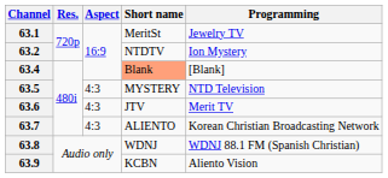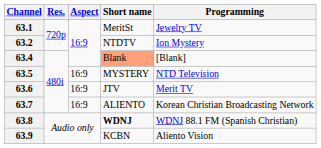 <table class="wikitable">
 <tr>
 <th scope = "col"><a href='#'>Channel</a></th>
 <th scope = "col"><a href='#'>Res.</a></th>
 <th scope = "col"><a href='#'>Aspect</a></th>
 <th scope = "col">Short name</th>
 <th scope = "col">Programming</th>
 </tr>
 <tr>
 <th scope = "row">63.1</th>
 <td rowspan=2><a href='#'>720p</a></td>
 <td rowspan=3><a href='#'>16:9</a></td>
 <td>MeritSt</td>
 <td><a href='#'>Jewelry TV</a></td>
 </tr>
 <tr>
 <th scope = "row">63.2</th>
 <td>NTDTV</td>
 <td><a href='#'>Ion Mystery</a></td>
 </tr>
 <tr>
 <th scope = "row">63.4</th>
 <td rowspan=4><a href='#'>480i</a></td>
 <td style="background: lightsalmon;">Blank</td>
 <td>[Blank]</td>
 </tr>
 <tr>
 <th scope = "row">63.5</th>
-<td>4:3</td>
+<td>16:9</td>
 <td>MYSTERY</td>
 <td><a href='#'>NTD Television</a> </td>
 </tr>
 <tr>
 <th scope = "row">63.6</th>
-<td>4:3</td>
+<td>16:9</td>
 <td>JTV</td>
 <td><a href='#'>Merit TV</a></td>
 </tr>
 <tr>
 <th scope = "row">63.7</th>
-<td>4:3</td>
+<td>16:9</td>
 <td>ALIENTO</td>
 <td>Korean Christian Broadcasting Network</td>
 </tr>
 <tr>
 <th scope = "row">63.8</th>
 <td colspan="2" rowspan="2" style="text-align: center;"><em>Audio only</em></td>
-<td>WDNJ</td>
+<td><strong>WDNJ</strong></td>
 <td><a href='#'>WDNJ</a> 88.1 FM (Spanish Christian)</td>
 </tr>
 <tr>
 <th scope = "row">63.9</th>
 <td>KCBN</td>
 <td>Aliento Vision </td>
 </tr>
 </table>
